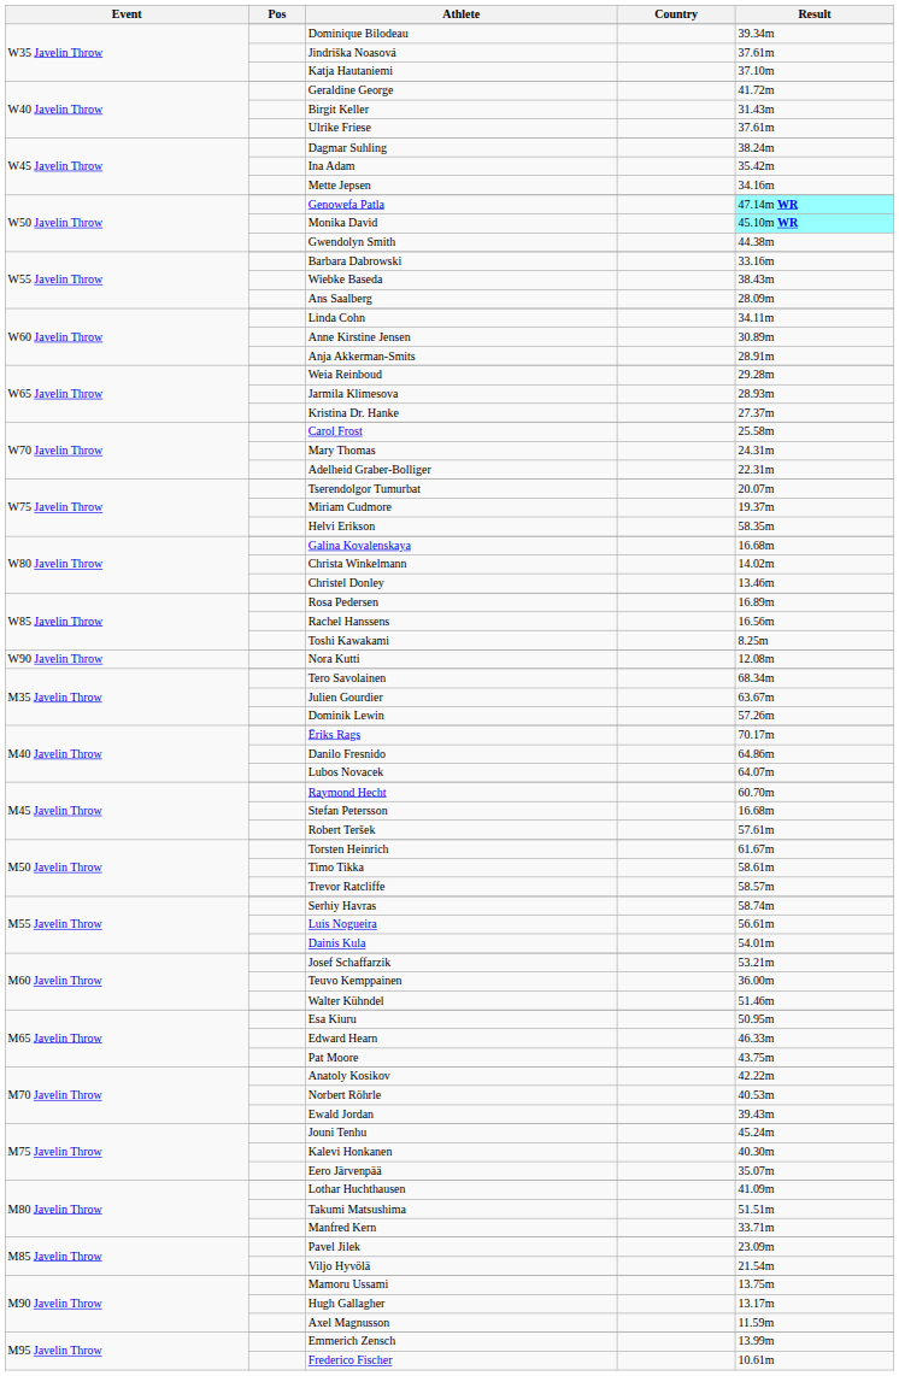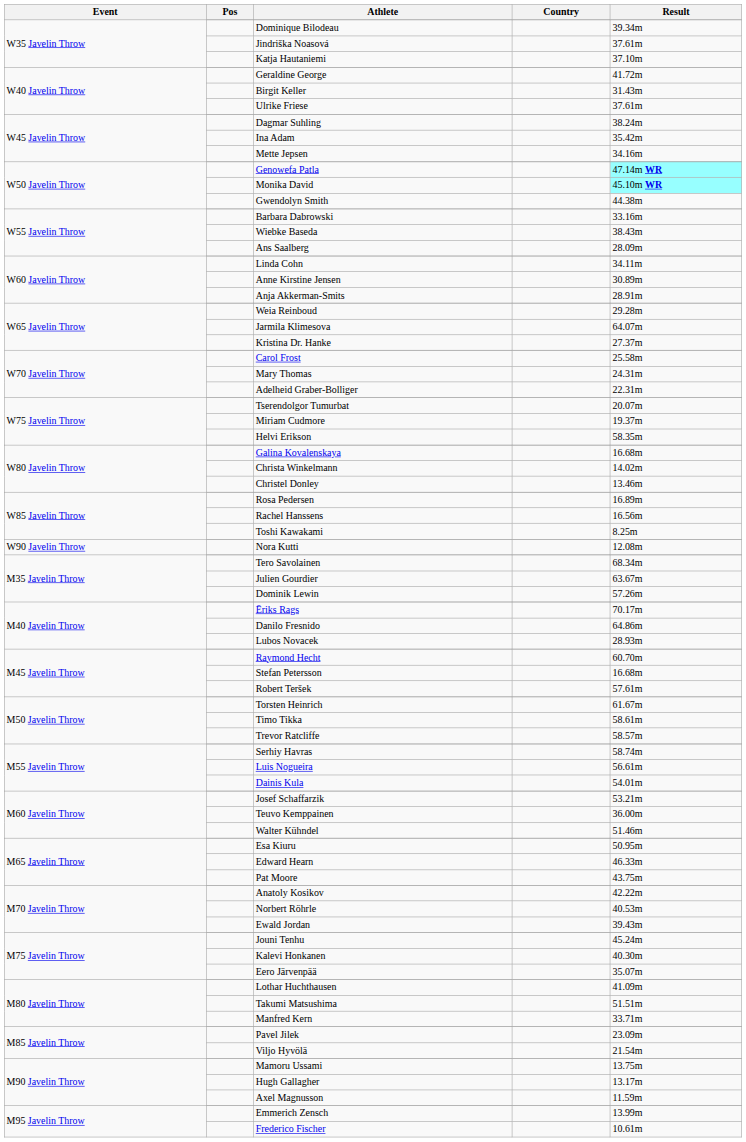 <table class="wikitable" style="width:60%;">
 <tr>
 <th>Event</th>
 <th>Pos</th>
 <th>Athlete</th>
 <th>Country</th>
 <th>Result</th>
 </tr>
 <tr>
 <td rowspan='4'>W35 <a href='#'>Javelin Throw</a></td>
 </tr>
 <tr>
 <td align=center></td>
 <td align=left>Dominique Bilodeau</td>
 <td align=left></td>
 <td>39.34m</td>
 </tr>
 <tr>
 <td align=center></td>
 <td align=left>Jindriška Noasová</td>
 <td align=left></td>
 <td>37.61m</td>
 </tr>
 <tr>
 <td align=center></td>
 <td align=left>Katja Hautaniemi</td>
 <td align=left></td>
 <td>37.10m</td>
 </tr>
 <tr>
 <td rowspan='4'>W40 <a href='#'>Javelin Throw</a></td>
 </tr>
 <tr>
 <td align=center></td>
 <td align=left>Geraldine George</td>
 <td align=left></td>
 <td>41.72m</td>
 </tr>
 <tr>
 <td align=center></td>
 <td align=left>Birgit Keller</td>
 <td align=left></td>
 <td>31.43m</td>
 </tr>
 <tr>
 <td align=center></td>
 <td align=left>Ulrike Friese</td>
 <td align=left></td>
 <td>37.61m</td>
 </tr>
 <tr>
 <td rowspan='4'>W45 <a href='#'>Javelin Throw</a></td>
 </tr>
 <tr>
 <td align=center></td>
 <td align=left>Dagmar Suhling</td>
 <td align=left></td>
 <td>38.24m</td>
 </tr>
 <tr>
 <td align=center></td>
 <td align=left>Ina Adam</td>
 <td align=left></td>
 <td>35.42m</td>
 </tr>
 <tr>
 <td align=center></td>
 <td align=left>Mette Jepsen</td>
 <td align=left></td>
 <td>34.16m</td>
 </tr>
 <tr>
 <td rowspan='4'>W50 <a href='#'>Javelin Throw</a></td>
 </tr>
 <tr>
 <td align=center></td>
 <td align=left><a href='#'>Genowefa Patla</a></td>
 <td align=left></td>
 <td bgcolor=#97ffff>47.14m <strong><a href='#'>WR</a></strong></td>
 </tr>
 <tr>
 <td align=center></td>
 <td align=left>Monika David</td>
 <td align=left></td>
 <td bgcolor=#97ffff>45.10m <strong><a href='#'>WR</a></strong></td>
 </tr>
 <tr>
 <td align=center></td>
 <td align=left>Gwendolyn Smith</td>
 <td align=left></td>
 <td>44.38m</td>
 </tr>
 <tr>
 <td rowspan='4'>W55 <a href='#'>Javelin Throw</a></td>
 </tr>
 <tr>
 <td align=center></td>
 <td align=left>Barbara Dabrowski</td>
 <td align=left></td>
 <td>33.16m</td>
 </tr>
 <tr>
 <td align=center></td>
 <td align=left>Wiebke Baseda</td>
 <td align=left></td>
 <td>38.43m</td>
 </tr>
 <tr>
 <td align=center></td>
 <td align=left>Ans Saalberg</td>
 <td align=left></td>
 <td>28.09m</td>
 </tr>
 <tr>
 <td rowspan='4'>W60 <a href='#'>Javelin Throw</a></td>
 </tr>
 <tr>
 <td align=center></td>
 <td align=left>Linda Cohn</td>
 <td align=left></td>
 <td>34.11m</td>
 </tr>
 <tr>
 <td align=center></td>
 <td align=left>Anne Kirstine Jensen</td>
 <td align=left></td>
 <td>30.89m</td>
 </tr>
 <tr>
 <td align=center></td>
 <td align=left>Anja Akkerman-Smits</td>
 <td align=left></td>
 <td>28.91m</td>
 </tr>
 <tr>
 <td rowspan='4'>W65 <a href='#'>Javelin Throw</a></td>
 </tr>
 <tr>
 <td align=center></td>
 <td align=left>Weia Reinboud</td>
 <td align=left></td>
 <td>29.28m</td>
 </tr>
 <tr>
 <td align=center></td>
 <td align=left>Jarmila Klimesova</td>
 <td align=left></td>
-<td>28.93m</td>
+<td>64.07m</td>
 </tr>
 <tr>
 <td align=center></td>
 <td align=left>Kristina Dr. Hanke</td>
 <td align=left></td>
 <td>27.37m</td>
 </tr>
 <tr>
 <td rowspan='4'>W70 <a href='#'>Javelin Throw</a></td>
 </tr>
 <tr>
 <td align=center></td>
 <td align=left><a href='#'>Carol Frost</a></td>
 <td align=left></td>
 <td>25.58m</td>
 </tr>
 <tr>
 <td align=center></td>
 <td align=left>Mary Thomas</td>
 <td align=left></td>
 <td>24.31m</td>
 </tr>
 <tr>
 <td align=center></td>
 <td align=left>Adelheid Graber-Bolliger</td>
 <td align=left></td>
 <td>22.31m</td>
 </tr>
 <tr>
 <td rowspan='4'>W75 <a href='#'>Javelin Throw</a></td>
 </tr>
 <tr>
 <td align=center></td>
 <td align=left>Tserendolgor Tumurbat</td>
 <td align=left></td>
 <td>20.07m</td>
 </tr>
 <tr>
 <td align=center></td>
 <td align=left>Miriam Cudmore</td>
 <td align=left></td>
 <td>19.37m</td>
 </tr>
 <tr>
 <td align=center></td>
 <td align=left>Helvi Erikson</td>
 <td align=left></td>
 <td>58.35m</td>
 </tr>
 <tr>
 <td rowspan='4'>W80 <a href='#'>Javelin Throw</a></td>
 </tr>
 <tr>
 <td align=center></td>
 <td align=left><a href='#'>Galina Kovalenskaya</a></td>
 <td align=left></td>
 <td>16.68m</td>
 </tr>
 <tr>
 <td align=center></td>
 <td align=left>Christa Winkelmann</td>
 <td align=left></td>
 <td>14.02m</td>
 </tr>
 <tr>
 <td align=center></td>
 <td align=left>Christel Donley</td>
 <td align=left></td>
 <td>13.46m</td>
 </tr>
 <tr>
 <td rowspan='4'>W85 <a href='#'>Javelin Throw</a></td>
 </tr>
 <tr>
 <td align=center></td>
 <td align=left>Rosa Pedersen</td>
 <td align=left></td>
 <td>16.89m</td>
 </tr>
 <tr>
 <td align=center></td>
 <td align=left>Rachel Hanssens</td>
 <td align=left></td>
 <td>16.56m</td>
 </tr>
 <tr>
 <td align=center></td>
 <td align=left>Toshi Kawakami</td>
 <td align=left></td>
 <td>8.25m</td>
 </tr>
 <tr>
 <td rowspan='2'>W90 <a href='#'>Javelin Throw</a></td>
 </tr>
 <tr>
 <td align=center></td>
 <td align=left>Nora Kutti</td>
 <td align=left></td>
 <td>12.08m</td>
 </tr>
 <tr>
 <td rowspan='4'>M35 <a href='#'>Javelin Throw</a></td>
 </tr>
 <tr>
 <td align=center></td>
 <td align=left>Tero Savolainen</td>
 <td align=left></td>
 <td>68.34m</td>
 </tr>
 <tr>
 <td align=center></td>
 <td align=left>Julien Gourdier</td>
 <td align=left></td>
 <td>63.67m</td>
 </tr>
 <tr>
 <td align=center></td>
 <td align=left>Dominik Lewin</td>
 <td align=left></td>
 <td>57.26m</td>
 </tr>
 <tr>
 <td rowspan='4'>M40 <a href='#'>Javelin Throw</a></td>
 </tr>
 <tr>
 <td align=center></td>
 <td align=left><a href='#'>Ēriks Rags</a></td>
 <td align=left></td>
 <td>70.17m</td>
 </tr>
 <tr>
 <td align=center></td>
 <td align=left>Danilo Fresnido</td>
 <td align=left></td>
 <td>64.86m</td>
 </tr>
 <tr>
 <td align=center></td>
 <td align=left>Lubos Novacek</td>
 <td align=left></td>
-<td>64.07m</td>
+<td>28.93m</td>
 </tr>
 <tr>
 <td rowspan='4'>M45 <a href='#'>Javelin Throw</a></td>
 </tr>
 <tr>
 <td align=center></td>
 <td align=left><a href='#'>Raymond Hecht</a></td>
 <td align=left></td>
 <td>60.70m</td>
 </tr>
 <tr>
 <td align=center></td>
 <td align=left>Stefan Petersson</td>
 <td align=left></td>
 <td>16.68m</td>
 </tr>
 <tr>
 <td align=center></td>
 <td align=left>Robert Teršek</td>
 <td align=left></td>
 <td>57.61m</td>
 </tr>
 <tr>
 <td rowspan='4'>M50 <a href='#'>Javelin Throw</a></td>
 </tr>
 <tr>
 <td align=center></td>
 <td align=left>Torsten Heinrich</td>
 <td align=left></td>
 <td>61.67m</td>
 </tr>
 <tr>
 <td align=center></td>
 <td align=left>Timo Tikka</td>
 <td align=left></td>
 <td>58.61m</td>
 </tr>
 <tr>
 <td align=center></td>
 <td align=left>Trevor Ratcliffe</td>
 <td align=left></td>
 <td>58.57m</td>
 </tr>
 <tr>
 <td rowspan='4'>M55 <a href='#'>Javelin Throw</a></td>
 </tr>
 <tr>
 <td align=center></td>
 <td align=left>Serhiy Havras</td>
 <td align=left></td>
 <td>58.74m</td>
 </tr>
 <tr>
 <td align=center></td>
 <td align=left><a href='#'>Luis Nogueira</a></td>
 <td align=left></td>
 <td>56.61m</td>
 </tr>
 <tr>
 <td align=center></td>
 <td align=left><a href='#'>Dainis Kula</a></td>
 <td align=left></td>
 <td>54.01m</td>
 </tr>
 <tr>
 <td rowspan='4'>M60 <a href='#'>Javelin Throw</a></td>
 </tr>
 <tr>
 <td align=center></td>
 <td align=left>Josef Schaffarzik</td>
 <td align=left></td>
 <td>53.21m</td>
 </tr>
 <tr>
 <td align=center></td>
 <td align=left>Teuvo Kemppainen</td>
 <td align=left></td>
 <td>36.00m</td>
 </tr>
 <tr>
 <td align=center></td>
 <td align=left>Walter Kühndel</td>
 <td align=left></td>
 <td>51.46m</td>
 </tr>
 <tr>
 <td rowspan='4'>M65 <a href='#'>Javelin Throw</a></td>
 </tr>
 <tr>
 <td align=center></td>
 <td align=left>Esa Kiuru</td>
 <td align=left></td>
 <td>50.95m</td>
 </tr>
 <tr>
 <td align=center></td>
 <td align=left>Edward Hearn</td>
 <td align=left></td>
 <td>46.33m</td>
 </tr>
 <tr>
 <td align=center></td>
 <td align=left>Pat Moore</td>
 <td align=left></td>
 <td>43.75m</td>
 </tr>
 <tr>
 <td rowspan='4'>M70 <a href='#'>Javelin Throw</a></td>
 </tr>
 <tr>
 <td align=center></td>
 <td align=left>Anatoly Kosikov</td>
 <td align=left></td>
 <td>42.22m</td>
 </tr>
 <tr>
 <td align=center></td>
 <td align=left>Norbert Röhrle</td>
 <td align=left></td>
 <td>40.53m</td>
 </tr>
 <tr>
 <td align=center></td>
 <td align=left>Ewald Jordan</td>
 <td align=left></td>
 <td>39.43m</td>
 </tr>
 <tr>
 <td rowspan='4'>M75 <a href='#'>Javelin Throw</a></td>
 </tr>
 <tr>
 <td align=center></td>
 <td align=left>Jouni Tenhu</td>
 <td align=left></td>
 <td>45.24m</td>
 </tr>
 <tr>
 <td align=center></td>
 <td align=left>Kalevi Honkanen</td>
 <td align=left></td>
 <td>40.30m</td>
 </tr>
 <tr>
 <td align=center></td>
 <td align=left>Eero Järvenpää</td>
 <td align=left></td>
 <td>35.07m</td>
 </tr>
 <tr>
 <td rowspan='4'>M80 <a href='#'>Javelin Throw</a></td>
 </tr>
 <tr>
 <td align=center></td>
 <td align=left>Lothar Huchthausen</td>
 <td align=left></td>
 <td>41.09m</td>
 </tr>
 <tr>
 <td align=center></td>
 <td align=left>Takumi Matsushima</td>
 <td align=left></td>
 <td>51.51m</td>
 </tr>
 <tr>
 <td align=center></td>
 <td align=left>Manfred Kern</td>
 <td align=left></td>
 <td>33.71m</td>
 </tr>
 <tr>
 <td rowspan='3'>M85 <a href='#'>Javelin Throw</a></td>
 </tr>
 <tr>
 <td align=center></td>
 <td align=left>Pavel Jilek</td>
 <td align=left></td>
 <td>23.09m</td>
 </tr>
 <tr>
 <td align=center></td>
 <td align=left>Viljo Hyvölä</td>
 <td align=left></td>
 <td>21.54m</td>
 </tr>
 <tr>
 <td rowspan='4'>M90 <a href='#'>Javelin Throw</a></td>
 </tr>
 <tr>
 <td align=center></td>
 <td align=left>Mamoru Ussami</td>
 <td align=left></td>
 <td>13.75m</td>
 </tr>
 <tr>
 <td align=center></td>
 <td align=left>Hugh Gallagher</td>
 <td align=left></td>
 <td>13.17m</td>
 </tr>
 <tr>
 <td align=center></td>
 <td align=left>Axel Magnusson</td>
 <td align=left></td>
 <td>11.59m</td>
 </tr>
 <tr>
 <td rowspan='3'>M95 <a href='#'>Javelin Throw</a></td>
 </tr>
 <tr>
 <td align=center></td>
 <td align=left>Emmerich Zensch</td>
 <td align=left></td>
 <td>13.99m</td>
 </tr>
 <tr>
 <td align=center></td>
 <td align=left><a href='#'>Frederico Fischer</a></td>
 <td align=left></td>
 <td>10.61m</td>
 </tr>
 </table>
